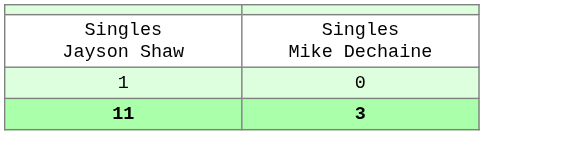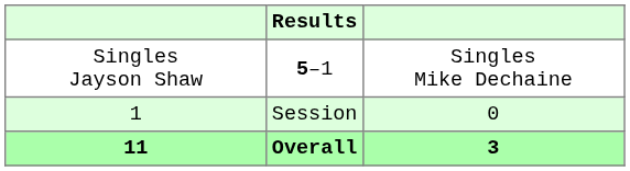 <table border="1" cellpadding="3" style="border-collapse: collapse;">
 <tr bgcolor="#ddffdd">
 <th width="160"></th>
+<th>Results</th>
 <th width="160"></th>
 </tr>
 <tr>
 <td align="center">Singles<br>Jayson Shaw</td>
+<td align="center"><strong>5</strong>–1</td>
 <td align="center">Singles<br>Mike Dechaine</td>
 </tr>
 <tr bgcolor="#ddffdd">
 <td align="center">1</td>
+<td align="center">Session</td>
 <td align="center">0</td>
 </tr>
 <tr bgcolor="#aaffaa">
 <th align="center">11</th>
+<th align="center">Overall</th>
 <th align="center">3</th>
 </tr>
 </table>
